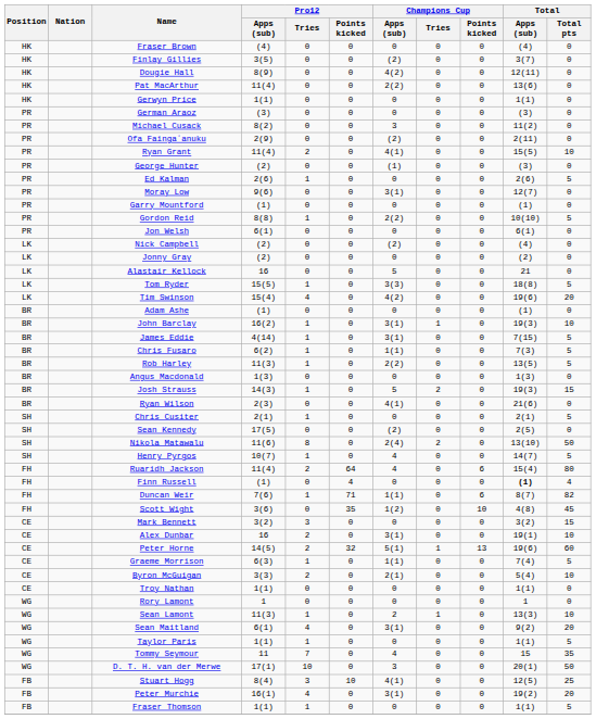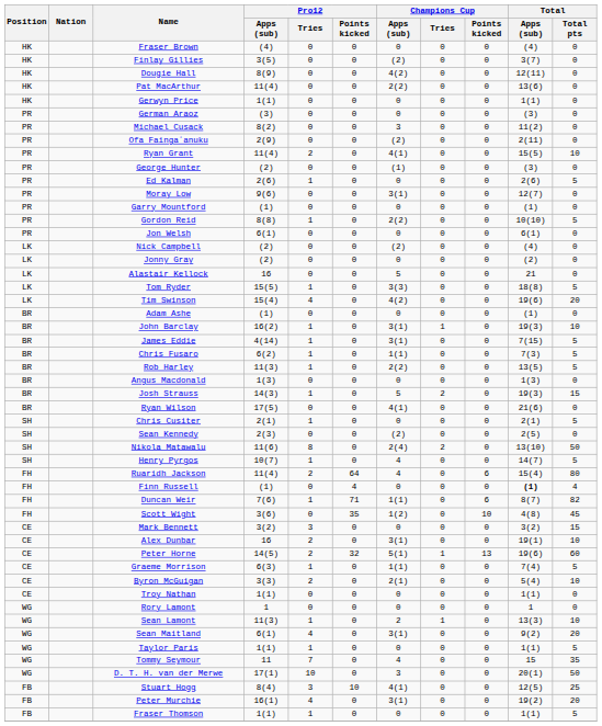 <table class="wikitable" style="font-size: 95%; text-align: center;">
 <tr>
 <th rowspan=2 width=60>Position</th>
 <th rowspan=2 width=60>Nation</th>
 <th rowspan=2 width=220>Name</th>
 <th colspan=3 width=150><a href='#'>Pro12</a></th>
 <th colspan=3 width=150><a href='#'>Champions Cup</a></th>
 <th colspan=2>Total</th>
 </tr>
 <tr>
 <th rowspan=1 style="width:60px;">Apps<br>(sub)</th>
 <th rowspan=1 style="width:60px;">Tries</th>
 <th rowspan=1 style="width:60px;">Points<br>kicked</th>
 <th rowspan=1 style="width:60px;">Apps<br>(sub)</th>
 <th rowspan=1 style="width:60px;">Tries</th>
 <th rowspan=1 style="width:60px;">Points<br>kicked</th>
 <th rowspan=1 style="width:60px;">Apps<br>(sub)</th>
 <th rowspan=1 style="width:60px;">Total pts</th>
 </tr>
 <tr>
 <td>HK</td>
 <td></td>
 <td><a href='#'>Fraser Brown</a></td>
 <td>(4)</td>
 <td>0</td>
 <td>0</td>
 <td>0</td>
 <td>0</td>
 <td>0</td>
 <td>(4)</td>
 <td>0</td>
 </tr>
 <tr>
 <td>HK</td>
 <td></td>
 <td><a href='#'>Finlay Gillies</a></td>
 <td>3(5)</td>
 <td>0</td>
 <td>0</td>
 <td>(2)</td>
 <td>0</td>
 <td>0</td>
 <td>3(7)</td>
 <td>0</td>
 </tr>
 <tr>
 <td>HK</td>
 <td></td>
 <td><a href='#'>Dougie Hall</a></td>
 <td>8(9)</td>
 <td>0</td>
 <td>0</td>
 <td>4(2)</td>
 <td>0</td>
 <td>0</td>
 <td>12(11)</td>
 <td>0</td>
 </tr>
 <tr>
 <td>HK</td>
 <td></td>
 <td><a href='#'>Pat MacArthur</a></td>
 <td>11(4)</td>
 <td>0</td>
 <td>0</td>
 <td>2(2)</td>
 <td>0</td>
 <td>0</td>
 <td>13(6)</td>
 <td>0</td>
 </tr>
 <tr>
 <td>HK</td>
 <td></td>
 <td><a href='#'>Gerwyn Price</a></td>
 <td>1(1)</td>
 <td>0</td>
 <td>0</td>
 <td>0</td>
 <td>0</td>
 <td>0</td>
 <td>1(1)</td>
 <td>0</td>
 </tr>
 <tr>
 <td>PR</td>
 <td></td>
 <td><a href='#'>German Araoz</a></td>
 <td>(3)</td>
 <td>0</td>
 <td>0</td>
 <td>0</td>
 <td>0</td>
 <td>0</td>
 <td>(3)</td>
 <td>0</td>
 </tr>
 <tr>
 <td>PR</td>
 <td></td>
 <td><a href='#'>Michael Cusack</a></td>
 <td>8(2)</td>
 <td>0</td>
 <td>0</td>
 <td>3</td>
 <td>0</td>
 <td>0</td>
 <td>11(2)</td>
 <td>0</td>
 </tr>
 <tr>
 <td>PR</td>
 <td></td>
 <td><a href='#'>Ofa Faingaʻanuku</a></td>
 <td>2(9)</td>
 <td>0</td>
 <td>0</td>
 <td>(2)</td>
 <td>0</td>
 <td>0</td>
 <td>2(11)</td>
 <td>0</td>
 </tr>
 <tr>
 <td>PR</td>
 <td></td>
 <td><a href='#'>Ryan Grant</a></td>
 <td>11(4)</td>
 <td>2</td>
 <td>0</td>
 <td>4(1)</td>
 <td>0</td>
 <td>0</td>
 <td>15(5)</td>
 <td>10</td>
 </tr>
 <tr>
 <td>PR</td>
 <td></td>
 <td><a href='#'>George Hunter</a></td>
 <td>(2)</td>
 <td>0</td>
 <td>0</td>
 <td>(1)</td>
 <td>0</td>
 <td>0</td>
 <td>(3)</td>
 <td>0</td>
 </tr>
 <tr>
 <td>PR</td>
 <td></td>
 <td><a href='#'>Ed Kalman</a></td>
 <td>2(6)</td>
 <td>1</td>
 <td>0</td>
 <td>0</td>
 <td>0</td>
 <td>0</td>
 <td>2(6)</td>
 <td>5</td>
 </tr>
 <tr>
 <td>PR</td>
 <td></td>
 <td><a href='#'>Moray Low</a></td>
 <td>9(6)</td>
 <td>0</td>
 <td>0</td>
 <td>3(1)</td>
 <td>0</td>
 <td>0</td>
 <td>12(7)</td>
 <td>0</td>
 </tr>
 <tr>
 <td>PR</td>
 <td></td>
 <td><a href='#'>Garry Mountford</a></td>
 <td>(1)</td>
 <td>0</td>
 <td>0</td>
 <td>0</td>
 <td>0</td>
 <td>0</td>
 <td>(1)</td>
 <td>0</td>
 </tr>
 <tr>
 <td>PR</td>
 <td></td>
 <td><a href='#'>Gordon Reid</a></td>
 <td>8(8)</td>
 <td>1</td>
 <td>0</td>
 <td>2(2)</td>
 <td>0</td>
 <td>0</td>
 <td>10(10)</td>
 <td>5</td>
 </tr>
 <tr>
 <td>PR</td>
 <td></td>
 <td><a href='#'>Jon Welsh</a></td>
 <td>6(1)</td>
 <td>0</td>
 <td>0</td>
 <td>0</td>
 <td>0</td>
 <td>0</td>
 <td>6(1)</td>
 <td>0</td>
 </tr>
 <tr>
 <td>LK</td>
 <td></td>
 <td><a href='#'>Nick Campbell</a></td>
 <td>(2)</td>
 <td>0</td>
 <td>0</td>
 <td>(2)</td>
 <td>0</td>
 <td>0</td>
 <td>(4)</td>
 <td>0</td>
 </tr>
 <tr>
 <td>LK</td>
 <td></td>
 <td><a href='#'>Jonny Gray</a></td>
 <td>(2)</td>
 <td>0</td>
 <td>0</td>
 <td>0</td>
 <td>0</td>
 <td>0</td>
 <td>(2)</td>
 <td>0</td>
 </tr>
 <tr>
 <td>LK</td>
 <td></td>
 <td><a href='#'>Alastair Kellock</a></td>
 <td>16</td>
 <td>0</td>
 <td>0</td>
 <td>5</td>
 <td>0</td>
 <td>0</td>
 <td>21</td>
 <td>0</td>
 </tr>
 <tr>
 <td>LK</td>
 <td></td>
 <td><a href='#'>Tom Ryder</a></td>
 <td>15(5)</td>
 <td>1</td>
 <td>0</td>
 <td>3(3)</td>
 <td>0</td>
 <td>0</td>
 <td>18(8)</td>
 <td>5</td>
 </tr>
 <tr>
 <td>LK</td>
 <td></td>
 <td><a href='#'>Tim Swinson</a></td>
 <td>15(4)</td>
 <td>4</td>
 <td>0</td>
 <td>4(2)</td>
 <td>0</td>
 <td>0</td>
 <td>19(6)</td>
 <td>20</td>
 </tr>
 <tr>
 <td>BR</td>
 <td></td>
 <td><a href='#'>Adam Ashe</a></td>
 <td>(1)</td>
 <td>0</td>
 <td>0</td>
 <td>0</td>
 <td>0</td>
 <td>0</td>
 <td>(1)</td>
 <td>0</td>
 </tr>
 <tr>
 <td>BR</td>
 <td></td>
 <td><a href='#'>John Barclay</a></td>
 <td>16(2)</td>
 <td>1</td>
 <td>0</td>
 <td>3(1)</td>
 <td>1</td>
 <td>0</td>
 <td>19(3)</td>
 <td>10</td>
 </tr>
 <tr>
 <td>BR</td>
 <td></td>
 <td><a href='#'>James Eddie</a></td>
 <td>4(14)</td>
 <td>1</td>
 <td>0</td>
 <td>3(1)</td>
 <td>0</td>
 <td>0</td>
 <td>7(15)</td>
 <td>5</td>
 </tr>
 <tr>
 <td>BR</td>
 <td></td>
 <td><a href='#'>Chris Fusaro</a></td>
 <td>6(2)</td>
 <td>1</td>
 <td>0</td>
 <td>1(1)</td>
 <td>0</td>
 <td>0</td>
 <td>7(3)</td>
 <td>5</td>
 </tr>
 <tr>
 <td>BR</td>
 <td></td>
 <td><a href='#'>Rob Harley</a></td>
 <td>11(3)</td>
 <td>1</td>
 <td>0</td>
 <td>2(2)</td>
 <td>0</td>
 <td>0</td>
 <td>13(5)</td>
 <td>5</td>
 </tr>
 <tr>
 <td>BR</td>
 <td></td>
 <td><a href='#'>Angus Macdonald</a></td>
 <td>1(3)</td>
 <td>0</td>
 <td>0</td>
 <td>0</td>
 <td>0</td>
 <td>0</td>
 <td>1(3)</td>
 <td>0</td>
 </tr>
 <tr>
 <td>BR</td>
 <td></td>
 <td><a href='#'>Josh Strauss</a></td>
 <td>14(3)</td>
 <td>1</td>
 <td>0</td>
 <td>5</td>
 <td>2</td>
 <td>0</td>
 <td>19(3)</td>
 <td>15</td>
 </tr>
 <tr>
 <td>BR</td>
 <td></td>
 <td><a href='#'>Ryan Wilson</a></td>
-<td>2(3)</td>
+<td>17(5)</td>
 <td>0</td>
 <td>0</td>
 <td>4(1)</td>
 <td>0</td>
 <td>0</td>
 <td>21(6)</td>
 <td>0</td>
 </tr>
 <tr>
 <td>SH</td>
 <td></td>
 <td><a href='#'>Chris Cusiter</a></td>
 <td>2(1)</td>
 <td>1</td>
 <td>0</td>
 <td>0</td>
 <td>0</td>
 <td>0</td>
 <td>2(1)</td>
 <td>5</td>
 </tr>
 <tr>
 <td>SH</td>
 <td></td>
 <td><a href='#'>Sean Kennedy</a></td>
-<td>17(5)</td>
+<td>2(3)</td>
 <td>0</td>
 <td>0</td>
 <td>(2)</td>
 <td>0</td>
 <td>0</td>
 <td>2(5)</td>
 <td>0</td>
 </tr>
 <tr>
 <td>SH</td>
 <td></td>
 <td><a href='#'>Nikola Matawalu</a></td>
 <td>11(6)</td>
 <td>8</td>
 <td>0</td>
 <td>2(4)</td>
 <td>2</td>
 <td>0</td>
 <td>13(10)</td>
 <td>50</td>
 </tr>
 <tr>
 <td>SH</td>
 <td></td>
 <td><a href='#'>Henry Pyrgos</a></td>
 <td>10(7)</td>
 <td>1</td>
 <td>0</td>
 <td>4</td>
 <td>0</td>
 <td>0</td>
 <td>14(7)</td>
 <td>5</td>
 </tr>
 <tr>
 <td>FH</td>
 <td></td>
 <td><a href='#'>Ruaridh Jackson</a></td>
 <td>11(4)</td>
 <td>2</td>
 <td>64</td>
 <td>4</td>
 <td>0</td>
 <td>6</td>
 <td>15(4)</td>
 <td>80</td>
 </tr>
 <tr>
 <td>FH</td>
 <td></td>
 <td><a href='#'>Finn Russell</a></td>
 <td>(1)</td>
 <td>0</td>
 <td>4</td>
 <td>0</td>
 <td>0</td>
 <td>0</td>
 <td><strong>(1)</strong></td>
 <td>4</td>
 </tr>
 <tr>
 <td>FH</td>
 <td></td>
 <td><a href='#'>Duncan Weir</a></td>
 <td>7(6)</td>
 <td>1</td>
 <td>71</td>
 <td>1(1)</td>
 <td>0</td>
 <td>6</td>
 <td>8(7)</td>
 <td>82</td>
 </tr>
 <tr>
 <td>FH</td>
 <td></td>
 <td><a href='#'>Scott Wight</a></td>
 <td>3(6)</td>
 <td>0</td>
 <td>35</td>
 <td>1(2)</td>
 <td>0</td>
 <td>10</td>
 <td>4(8)</td>
 <td>45</td>
 </tr>
 <tr>
 <td>CE</td>
 <td></td>
 <td><a href='#'>Mark Bennett</a></td>
 <td>3(2)</td>
 <td>3</td>
 <td>0</td>
 <td>0</td>
 <td>0</td>
 <td>0</td>
 <td>3(2)</td>
 <td>15</td>
 </tr>
 <tr>
 <td>CE</td>
 <td></td>
 <td><a href='#'>Alex Dunbar</a></td>
 <td>16</td>
 <td>2</td>
 <td>0</td>
 <td>3(1)</td>
 <td>0</td>
 <td>0</td>
 <td>19(1)</td>
 <td>10</td>
 </tr>
 <tr>
 <td>CE</td>
 <td></td>
 <td><a href='#'>Peter Horne</a></td>
 <td>14(5)</td>
 <td>2</td>
 <td>32</td>
 <td>5(1)</td>
 <td>1</td>
 <td>13</td>
 <td>19(6)</td>
 <td>60</td>
 </tr>
 <tr>
 <td>CE</td>
 <td></td>
 <td><a href='#'>Graeme Morrison</a></td>
 <td>6(3)</td>
 <td>1</td>
 <td>0</td>
 <td>1(1)</td>
 <td>0</td>
 <td>0</td>
 <td>7(4)</td>
 <td>5</td>
 </tr>
 <tr>
 <td>CE</td>
 <td></td>
 <td><a href='#'>Byron McGuigan</a></td>
 <td>3(3)</td>
 <td>2</td>
 <td>0</td>
 <td>2(1)</td>
 <td>0</td>
 <td>0</td>
 <td>5(4)</td>
 <td>10</td>
 </tr>
 <tr>
 <td>CE</td>
 <td></td>
 <td><a href='#'>Troy Nathan</a></td>
 <td>1(1)</td>
 <td>0</td>
 <td>0</td>
 <td>0</td>
 <td>0</td>
 <td>0</td>
 <td>1(1)</td>
 <td>0</td>
 </tr>
 <tr>
 <td>WG</td>
 <td></td>
 <td><a href='#'>Rory Lamont</a></td>
 <td>1</td>
 <td>0</td>
 <td>0</td>
 <td>0</td>
 <td>0</td>
 <td>0</td>
 <td>1</td>
 <td>0</td>
 </tr>
 <tr>
 <td>WG</td>
 <td></td>
 <td><a href='#'>Sean Lamont</a></td>
 <td>11(3)</td>
 <td>1</td>
 <td>0</td>
 <td>2</td>
 <td>1</td>
 <td>0</td>
 <td>13(3)</td>
 <td>10</td>
 </tr>
 <tr>
 <td>WG</td>
 <td></td>
 <td><a href='#'>Sean Maitland</a></td>
 <td>6(1)</td>
 <td>4</td>
 <td>0</td>
 <td>3(1)</td>
 <td>0</td>
 <td>0</td>
 <td>9(2)</td>
 <td>20</td>
 </tr>
 <tr>
 <td>WG</td>
 <td></td>
 <td><a href='#'>Taylor Paris</a></td>
 <td>1(1)</td>
 <td>1</td>
 <td>0</td>
 <td>0</td>
 <td>0</td>
 <td>0</td>
 <td>1(1)</td>
 <td>5</td>
 </tr>
 <tr>
 <td>WG</td>
 <td></td>
 <td><a href='#'>Tommy Seymour</a></td>
 <td>11</td>
 <td>7</td>
 <td>0</td>
 <td>4</td>
 <td>0</td>
 <td>0</td>
 <td>15</td>
 <td>35</td>
 </tr>
 <tr>
 <td>WG</td>
 <td></td>
 <td><a href='#'>D. T. H. van der Merwe</a></td>
 <td>17(1)</td>
 <td>10</td>
 <td>0</td>
 <td>3</td>
 <td>0</td>
 <td>0</td>
 <td>20(1)</td>
 <td>50</td>
 </tr>
 <tr>
 <td>FB</td>
 <td></td>
 <td><a href='#'>Stuart Hogg</a></td>
 <td>8(4)</td>
 <td>3</td>
 <td>10</td>
 <td>4(1)</td>
 <td>0</td>
 <td>0</td>
 <td>12(5)</td>
 <td>25</td>
 </tr>
 <tr>
 <td>FB</td>
 <td></td>
 <td><a href='#'>Peter Murchie</a></td>
 <td>16(1)</td>
 <td>4</td>
 <td>0</td>
 <td>3(1)</td>
 <td>0</td>
 <td>0</td>
 <td>19(2)</td>
 <td>20</td>
 </tr>
 <tr>
 <td>FB</td>
 <td></td>
 <td><a href='#'>Fraser Thomson</a></td>
 <td>1(1)</td>
 <td>1</td>
 <td>0</td>
 <td>0</td>
 <td>0</td>
 <td>0</td>
 <td>1(1)</td>
 <td>5</td>
 </tr>
 <tr>
 </tr>
 </table>
